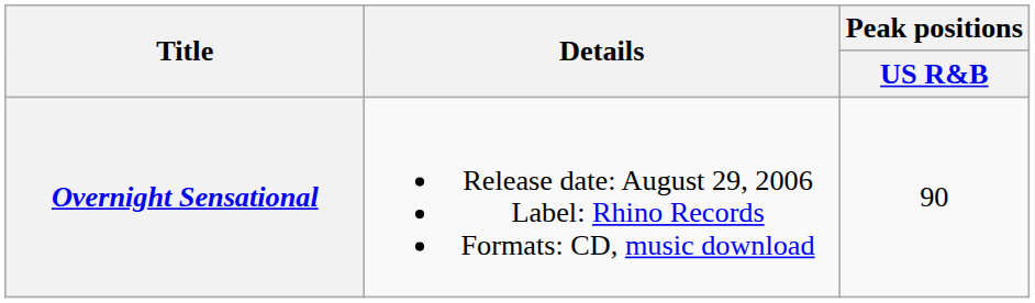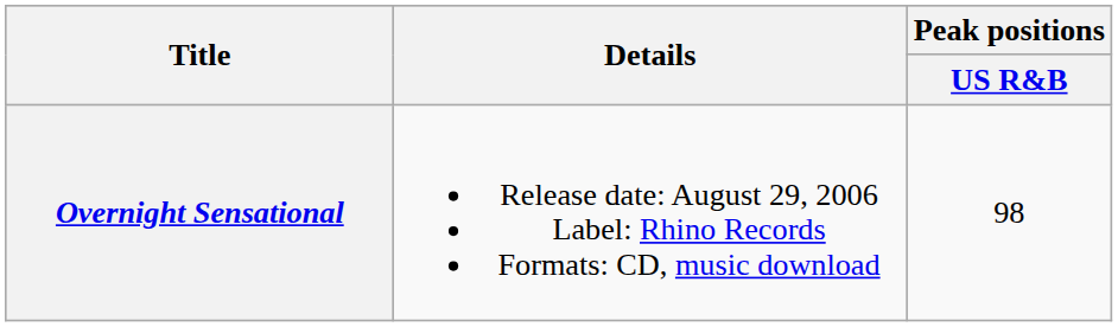 <table class="wikitable plainrowheaders" style="text-align:center;">
 <tr>
 <th rowspan="2" style="width:12em;">Title</th>
 <th rowspan="2" style="width:16em;">Details</th>
 <th>Peak positions</th>
 </tr>
 <tr>
 <th><a href='#'>US R&B</a></th>
 </tr>
 <tr>
 <th scope="row"><em><a href='#'>Overnight Sensational</a></em></th>
 <td><br><ul><li>Release date: August 29, 2006</li><li>Label: <a href='#'>Rhino Records</a></li><li>Formats: CD, <a href='#'>music download</a></li></ul></td>
-<td>90</td>
+<td>98</td>
 </tr>
 </table>
